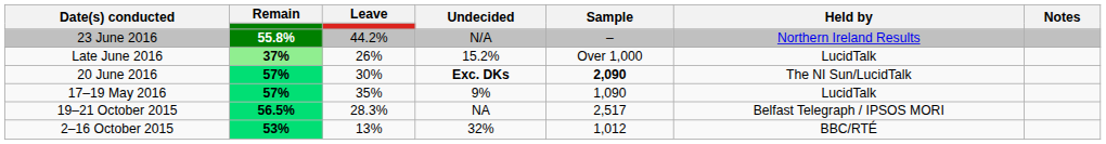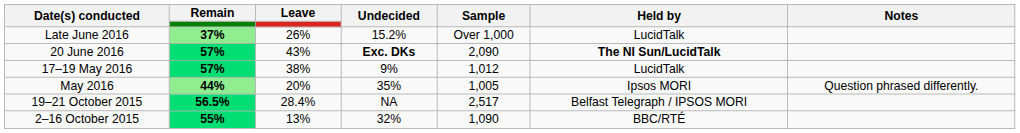 <table class="wikitable sortable collapsible" style="text-align:center; font-size:95%; line-height:14px; width:100%">
 <tr>
 <th rowspan="2">Date(s) conducted</th>
 <th>Remain</th>
 <th>Leave</th>
 <th rowspan="2">Undecided</th>
 <th rowspan="2">Sample</th>
 <th rowspan="2">Held by</th>
 <th rowspan="2">Notes</th>
 </tr>
 <tr>
 <th style="background:green; color:white; width:100px"></th>
 <th style="background:#dc241f; color:white; width:100px"></th>
 </tr>
-<tr style="background:silver;">
-<td>23 June 2016</td>
-<td style="background:green; color:white;"><strong>55.8%</strong></td>
-<td>44.2%</td>
-<td>N/A</td>
-<td>–</td>
-<td><a href='#'>Northern Ireland Results</a></td>
-<td></td>
-</tr>
 <tr>
 <td>Late June 2016</td>
 <td style="background:lightgreen;"><strong>37%</strong></td>
 <td>26%</td>
 <td>15.2%</td>
 <td>Over 1,000</td>
 <td>LucidTalk</td>
 <td></td>
 </tr>
 <tr>
 <td>20 June 2016</td>
 <td style="background:rgb(1,223,116);"><strong>57%</strong></td>
-<td>30%</td>
+<td>43%</td>
 <td><strong>Exc. DKs</strong></td>
-<td><strong>2,090</strong></td>
-<td>The NI Sun/LucidTalk</td>
+<td>2,090</td>
+<td><strong>The NI Sun/LucidTalk</strong></td>
 <td></td>
 </tr>
 <tr>
 <td>17–19 May 2016</td>
 <td style="background:rgb(1,223,116);"><strong>57%</strong></td>
-<td>35%</td>
+<td>38%</td>
 <td>9%</td>
-<td>1,090</td>
+<td>1,012</td>
 <td>LucidTalk</td>
 <td></td>
 </tr>
 <tr>
+<td>May 2016</td>
+<td style="background:lightgreen;"><strong>44%</strong></td>
+<td>20%</td>
+<td>35%</td>
+<td>1,005</td>
+<td>Ipsos MORI</td>
+<td>Question phrased differently.</td>
+</tr>
+<tr>
 <td>19–21 October 2015</td>
 <td style="background:rgb(1,223,116);"><strong>56.5%</strong></td>
-<td>28.3%</td>
+<td>28.4%</td>
 <td>NA</td>
 <td>2,517</td>
 <td>Belfast Telegraph / IPSOS MORI</td>
 <td></td>
 </tr>
 <tr>
 <td>2–16 October 2015</td>
-<td style="background: rgb(1,223,116);"><strong>53%</strong></td>
+<td style="background: rgb(1,223,116);"><strong>55%</strong></td>
 <td>13%</td>
 <td>32%</td>
-<td>1,012</td>
+<td>1,090</td>
 <td>BBC/RTÉ</td>
 <td></td>
 </tr>
 </table>
